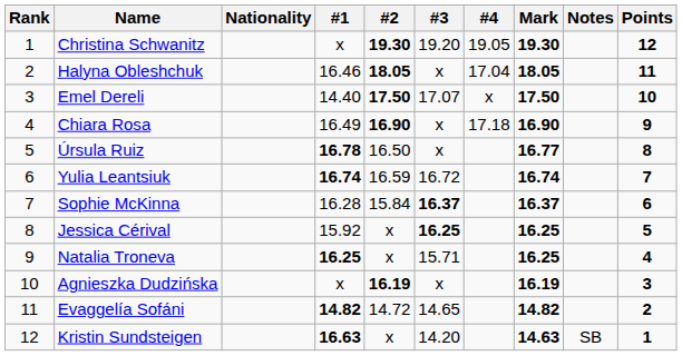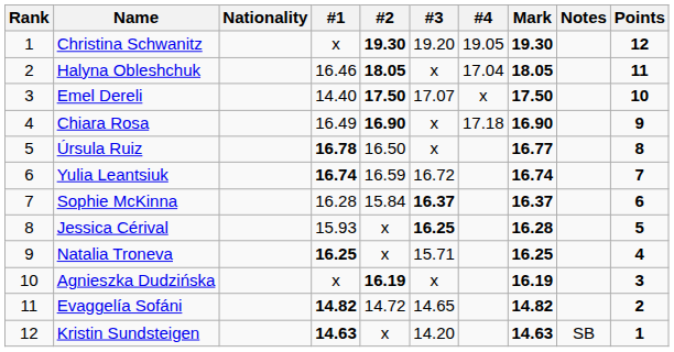 <table class="wikitable sortable" style="text-align:center">
 <tr>
 <th>Rank</th>
 <th>Name</th>
 <th>Nationality</th>
 <th>#1</th>
 <th>#2</th>
 <th>#3</th>
 <th>#4</th>
 <th>Mark</th>
 <th>Notes</th>
 <th>Points</th>
 </tr>
 <tr>
 <td>1</td>
 <td align=left><a href='#'>Christina Schwanitz</a></td>
 <td align=left></td>
 <td>x</td>
 <td><strong>19.30</strong></td>
 <td>19.20</td>
 <td>19.05</td>
 <td><strong>19.30</strong></td>
 <td></td>
 <td><strong>12</strong></td>
 </tr>
 <tr>
 <td>2</td>
 <td align=left><a href='#'>Halyna Obleshchuk</a></td>
 <td align=left></td>
 <td>16.46</td>
 <td><strong>18.05</strong></td>
 <td>x</td>
 <td>17.04</td>
 <td><strong>18.05</strong></td>
 <td></td>
 <td><strong>11</strong></td>
 </tr>
 <tr>
 <td>3</td>
 <td align=left><a href='#'>Emel Dereli</a></td>
 <td align=left></td>
 <td>14.40</td>
 <td><strong>17.50</strong></td>
 <td>17.07</td>
 <td>x</td>
 <td><strong>17.50</strong></td>
 <td></td>
 <td><strong>10</strong></td>
 </tr>
 <tr>
 <td>4</td>
 <td align=left><a href='#'>Chiara Rosa</a></td>
 <td align=left></td>
 <td>16.49</td>
 <td><strong>16.90</strong></td>
 <td>x</td>
 <td>17.18</td>
 <td><strong>16.90</strong></td>
 <td></td>
 <td><strong>9</strong></td>
 </tr>
 <tr>
 <td>5</td>
 <td align=left><a href='#'>Úrsula Ruiz</a></td>
 <td align=left></td>
 <td><strong>16.78</strong></td>
 <td>16.50</td>
 <td>x</td>
 <td></td>
 <td><strong>16.77</strong></td>
 <td></td>
 <td><strong>8</strong></td>
 </tr>
 <tr>
 <td>6</td>
 <td align=left><a href='#'>Yulia Leantsiuk</a></td>
 <td align=left></td>
 <td><strong>16.74</strong></td>
 <td>16.59</td>
 <td>16.72</td>
 <td></td>
 <td><strong>16.74</strong></td>
 <td></td>
 <td><strong>7</strong></td>
 </tr>
 <tr>
 <td>7</td>
 <td align=left><a href='#'>Sophie McKinna</a></td>
 <td align=left></td>
 <td>16.28</td>
 <td>15.84</td>
 <td><strong>16.37</strong></td>
 <td></td>
 <td><strong>16.37</strong></td>
 <td></td>
 <td><strong>6</strong></td>
 </tr>
 <tr>
 <td>8</td>
 <td align=left><a href='#'>Jessica Cérival</a></td>
 <td align=left></td>
-<td>15.92</td>
+<td>15.93</td>
 <td>x</td>
 <td><strong>16.25</strong></td>
 <td></td>
-<td><strong>16.25</strong></td>
+<td><strong>16.28</strong></td>
 <td></td>
 <td><strong>5</strong></td>
 </tr>
 <tr>
 <td>9</td>
 <td align=left><a href='#'>Natalia Troneva</a></td>
 <td align=left></td>
 <td><strong>16.25</strong></td>
 <td>x</td>
 <td>15.71</td>
 <td></td>
 <td><strong>16.25</strong></td>
 <td></td>
 <td><strong>4</strong></td>
 </tr>
 <tr>
 <td>10</td>
 <td align=left><a href='#'>Agnieszka Dudzińska</a></td>
 <td align=left></td>
 <td>x</td>
 <td><strong>16.19</strong></td>
 <td>x</td>
 <td></td>
 <td><strong>16.19</strong></td>
 <td></td>
 <td><strong>3</strong></td>
 </tr>
 <tr>
 <td>11</td>
 <td align=left><a href='#'>Evaggelía Sofáni</a></td>
 <td align=left></td>
 <td><strong>14.82</strong></td>
 <td>14.72</td>
 <td>14.65</td>
 <td></td>
 <td><strong>14.82</strong></td>
 <td></td>
 <td><strong>2</strong></td>
 </tr>
 <tr>
 <td>12</td>
 <td align=left><a href='#'>Kristin Sundsteigen</a></td>
 <td align=left></td>
-<td><strong>16.63</strong></td>
+<td><strong>14.63</strong></td>
 <td>x</td>
 <td>14.20</td>
 <td></td>
 <td><strong>14.63</strong></td>
 <td>SB</td>
 <td><strong>1</strong></td>
 </tr>
 </table>
